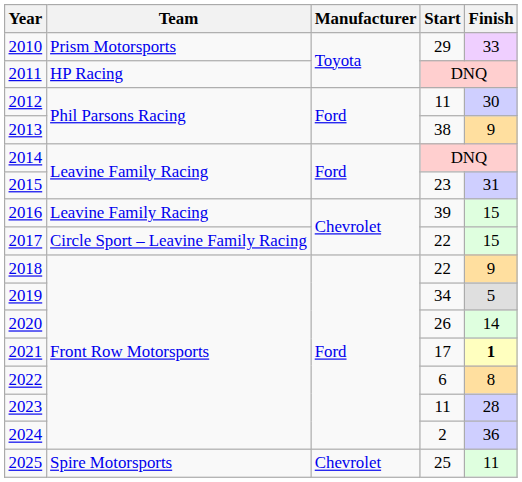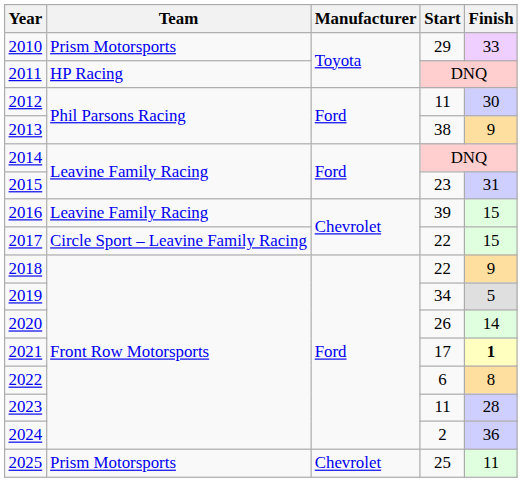 <table class="wikitable" style="font-size: 90%;">
 <tr>
 <th>Year</th>
 <th>Team</th>
 <th>Manufacturer</th>
 <th>Start</th>
 <th>Finish</th>
 </tr>
 <tr>
 <td><a href='#'>2010</a></td>
 <td><a href='#'>Prism Motorsports</a></td>
 <td rowspan=2><a href='#'>Toyota</a></td>
 <td align=center>29</td>
 <td align=center style="background:#EFCFFF;">33</td>
 </tr>
 <tr>
 <td><a href='#'>2011</a></td>
 <td><a href='#'>HP Racing</a></td>
 <td align=center colspan=2 style="background:#FFCFCF;">DNQ</td>
 </tr>
 <tr>
 <td><a href='#'>2012</a></td>
 <td rowspan=2><a href='#'>Phil Parsons Racing</a></td>
 <td rowspan=2><a href='#'>Ford</a></td>
 <td align=center>11</td>
 <td align=center style="background:#CFCFFF;">30</td>
 </tr>
 <tr>
 <td><a href='#'>2013</a></td>
 <td align=center>38</td>
 <td align=center style="background:#FFDF9F;">9</td>
 </tr>
 <tr>
 <td><a href='#'>2014</a></td>
 <td rowspan=2><a href='#'>Leavine Family Racing</a></td>
 <td rowspan=2><a href='#'>Ford</a></td>
 <td align=center colspan=2 style="background:#FFCFCF;">DNQ</td>
 </tr>
 <tr>
 <td><a href='#'>2015</a></td>
 <td align=center>23</td>
 <td align=center style="background:#CFCFFF;">31</td>
 </tr>
 <tr>
 <td><a href='#'>2016</a></td>
 <td><a href='#'>Leavine Family Racing</a></td>
 <td rowspan=2><a href='#'>Chevrolet</a></td>
 <td align=center>39</td>
 <td align=center style="background:#DFFFDF;">15</td>
 </tr>
 <tr>
 <td><a href='#'>2017</a></td>
 <td nowrap><a href='#'>Circle Sport – Leavine Family Racing</a></td>
 <td align=center>22</td>
 <td align=center style="background:#DFFFDF;">15</td>
 </tr>
 <tr>
 <td><a href='#'>2018</a></td>
 <td rowspan=7><a href='#'>Front Row Motorsports</a></td>
 <td rowspan=7><a href='#'>Ford</a></td>
 <td align=center>22</td>
 <td align=center style="background:#FFDF9F;">9</td>
 </tr>
 <tr>
 <td><a href='#'>2019</a></td>
 <td align=center>34</td>
 <td align=center style="background:#DFDFDF;">5</td>
 </tr>
 <tr>
 <td><a href='#'>2020</a></td>
 <td align=center>26</td>
 <td align=center style="background:#DFFFDF;">14</td>
 </tr>
 <tr>
 <td><a href='#'>2021</a></td>
 <td align=center>17</td>
 <td align=center style="background:#FFFFBF;"><strong>1</strong></td>
 </tr>
 <tr>
 <td><a href='#'>2022</a></td>
 <td align=center>6</td>
 <td align=center style="background:#FFDF9F;">8</td>
 </tr>
 <tr>
 <td><a href='#'>2023</a></td>
 <td align=center>11</td>
 <td align=center style="background:#CFCFFF;">28</td>
 </tr>
 <tr>
 <td><a href='#'>2024</a></td>
 <td align=center>2</td>
 <td align=center style="background:#CFCFFF;">36</td>
 </tr>
 <tr>
 <td><a href='#'>2025</a></td>
-<td><a href='#'>Spire Motorsports</a></td>
+<td><a href='#'>Prism Motorsports</a></td>
 <td><a href='#'>Chevrolet</a></td>
 <td align=center>25</td>
 <td align=center style="background:#DFFFDF;">11</td>
 </tr>
 </table>
